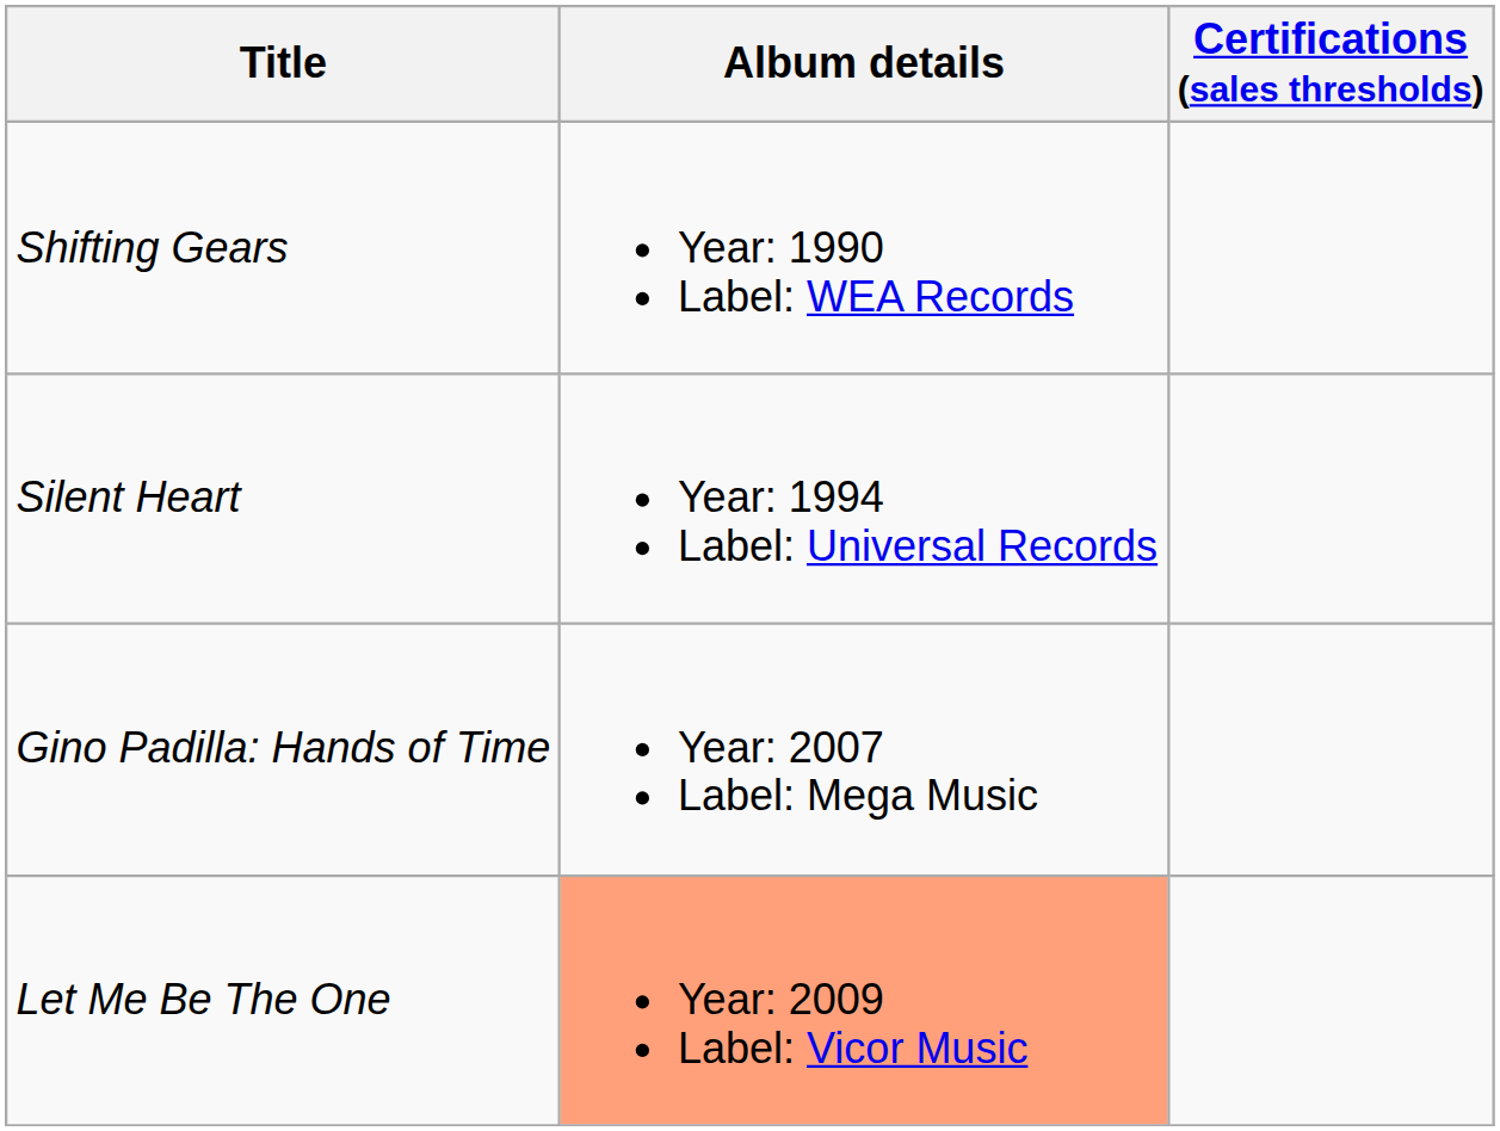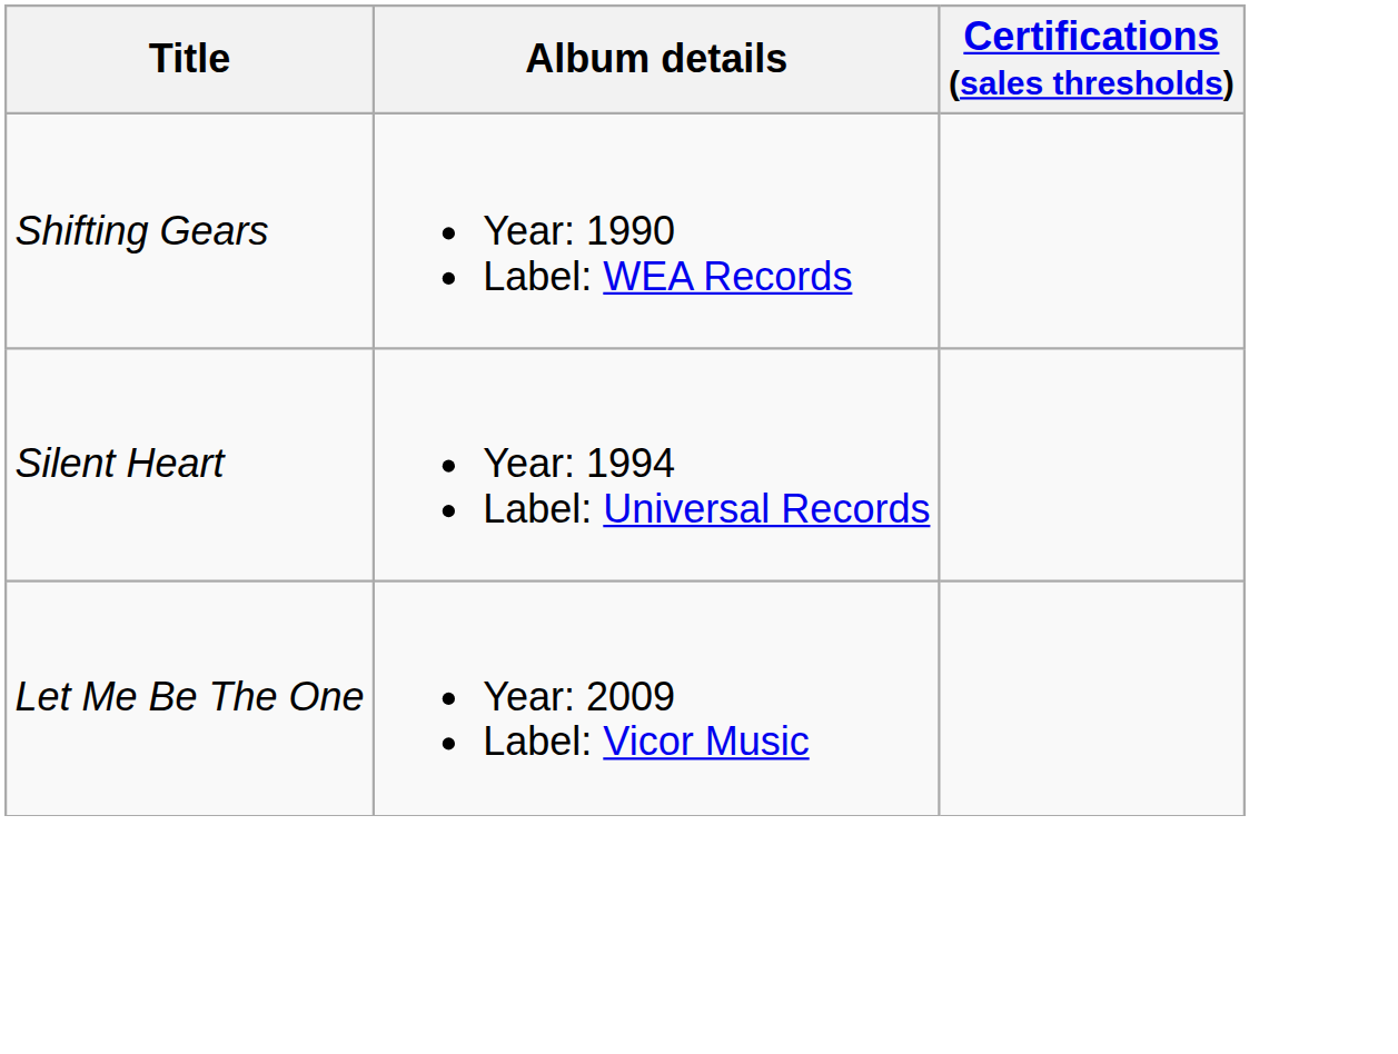 <table class="wikitable">
 <tr>
 <th>Title</th>
 <th>Album details</th>
 <th><a href='#'>Certifications</a><br><small>(<a href='#'>sales thresholds</a>)</small></th>
 </tr>
 <tr>
 <td><em>Shifting Gears</em></td>
 <td><br><ul><li>Year: 1990</li><li>Label: <a href='#'>WEA Records</a></li></ul></td>
 <td></td>
 </tr>
 <tr>
 <td><em>Silent Heart</em></td>
 <td><br><ul><li>Year: 1994</li><li>Label: <a href='#'>Universal Records</a></li></ul></td>
 <td></td>
 </tr>
 <tr>
-<td><em>Gino Padilla: Hands of Time</em></td>
-<td><br><ul><li>Year: 2007</li><li>Label: Mega Music</li></ul></td>
-<td></td>
-</tr>
-<tr>
 <td><em>Let Me Be The One</em></td>
-<td style="background: lightsalmon;"><br><ul><li>Year: 2009</li><li>Label: <a href='#'>Vicor Music</a></li></ul></td>
+<td><br><ul><li>Year: 2009</li><li>Label: <a href='#'>Vicor Music</a></li></ul></td>
 <td></td>
 </tr>
 </table>
